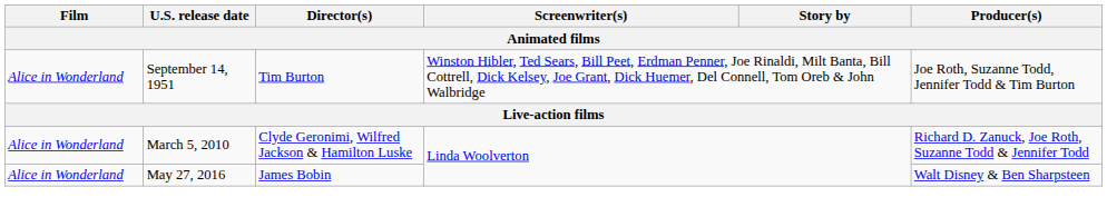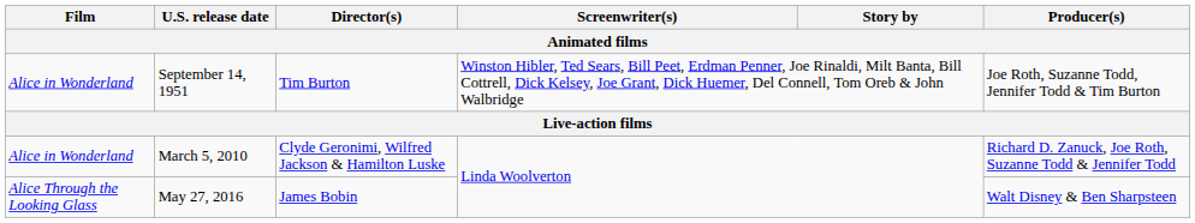 <table class="wikitable">
 <tr>
 <th width=150>Film</th>
 <th width=120>U.S. release date</th>
 <th>Director(s)</th>
 <th>Screenwriter(s)</th>
 <th>Story by</th>
 <th>Producer(s)</th>
 </tr>
 <tr>
 <th colspan="6"><strong>Animated films</strong></th>
 </tr>
 <tr>
 <td><em><a href='#'>Alice in Wonderland</a></em></td>
 <td>September 14, 1951</td>
 <td><a href='#'>Tim Burton</a></td>
 <td colspan="2"><a href='#'>Winston Hibler</a>, <a href='#'>Ted Sears</a>, <a href='#'>Bill Peet</a>, <a href='#'>Erdman Penner</a>, Joe Rinaldi, Milt Banta, Bill Cottrell, <a href='#'>Dick Kelsey</a>, <a href='#'>Joe Grant</a>, <a href='#'>Dick Huemer</a>, Del Connell, Tom Oreb & John Walbridge</td>
 <td>Joe Roth, Suzanne Todd, Jennifer Todd & Tim Burton</td>
 </tr>
 <tr>
 <th colspan="6"><strong>Live-action films</strong></th>
 </tr>
 <tr>
 <td><em><a href='#'>Alice in Wonderland</a></em></td>
 <td>March 5, 2010</td>
 <td><a href='#'>Clyde Geronimi</a>, <a href='#'>Wilfred Jackson</a> & <a href='#'>Hamilton Luske</a></td>
 <td colspan="2" rowspan="2"><a href='#'>Linda Woolverton</a></td>
 <td><a href='#'>Richard D. Zanuck</a>, <a href='#'>Joe Roth</a>, <a href='#'>Suzanne Todd</a> & <a href='#'>Jennifer Todd</a></td>
 </tr>
 <tr>
-<td><em><a href='#'>Alice in Wonderland</a></em></td>
+<td><em><a href='#'>Alice Through the Looking Glass</a></em></td>
 <td>May 27, 2016</td>
 <td><a href='#'>James Bobin</a></td>
 <td><a href='#'>Walt Disney</a> & <a href='#'>Ben Sharpsteen</a></td>
 </tr>
 </table>
